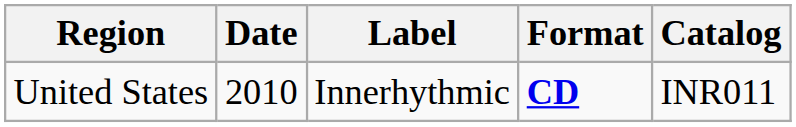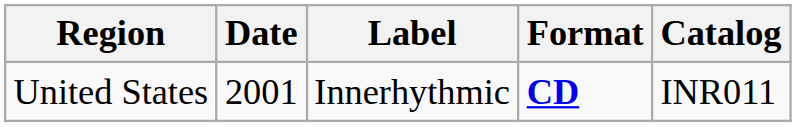 <table class="wikitable">
 <tr>
 <th>Region</th>
 <th>Date</th>
 <th>Label</th>
 <th>Format</th>
 <th>Catalog</th>
 </tr>
 <tr>
 <td>United States</td>
-<td>2010</td>
+<td>2001</td>
 <td>Innerhythmic</td>
 <td><strong><a href='#'>CD</a></strong></td>
 <td>INR011</td>
 </tr>
 </table>
